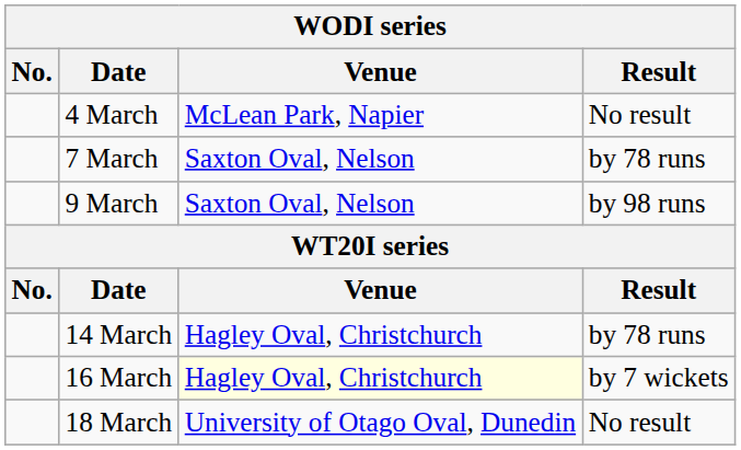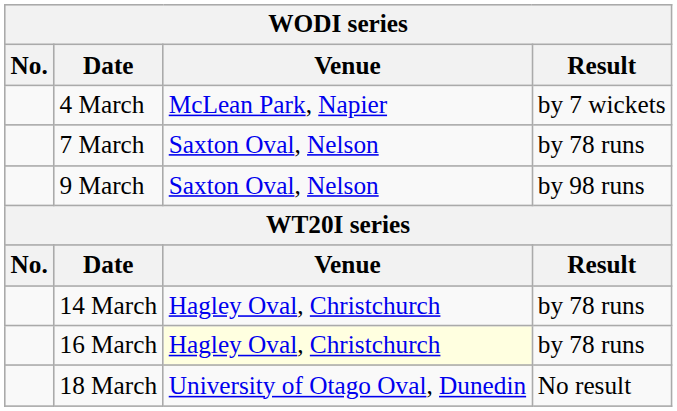 <table class="wikitable">
 <tr>
 <th colspan="4">WODI series</th>
 </tr>
 <tr>
 <th>No.</th>
 <th>Date</th>
 <th>Venue</th>
 <th>Result</th>
 </tr>
 <tr>
 <td></td>
 <td>4 March</td>
 <td><a href='#'>McLean Park</a>, <a href='#'>Napier</a></td>
-<td>No result</td>
+<td> by 7 wickets</td>
 </tr>
 <tr>
 <td></td>
 <td>7 March</td>
 <td><a href='#'>Saxton Oval</a>, <a href='#'>Nelson</a></td>
 <td> by 78 runs</td>
 </tr>
 <tr>
 <td></td>
 <td>9 March</td>
 <td><a href='#'>Saxton Oval</a>, <a href='#'>Nelson</a></td>
 <td> by 98 runs</td>
 </tr>
 <tr>
 <th colspan="4">WT20I series</th>
 </tr>
 <tr>
 <th>No.</th>
 <th>Date</th>
 <th>Venue</th>
 <th>Result</th>
 </tr>
 <tr>
 <td></td>
 <td>14 March</td>
 <td><a href='#'>Hagley Oval</a>, <a href='#'>Christchurch</a></td>
 <td> by 78 runs</td>
 </tr>
 <tr>
 <td></td>
 <td>16 March</td>
 <td style="background: lightyellow;"><a href='#'>Hagley Oval</a>, <a href='#'>Christchurch</a></td>
-<td> by 7 wickets</td>
+<td> by 78 runs</td>
 </tr>
 <tr>
 <td></td>
 <td>18 March</td>
 <td><a href='#'>University of Otago Oval</a>, <a href='#'>Dunedin</a></td>
 <td>No result</td>
 </tr>
 </table>
